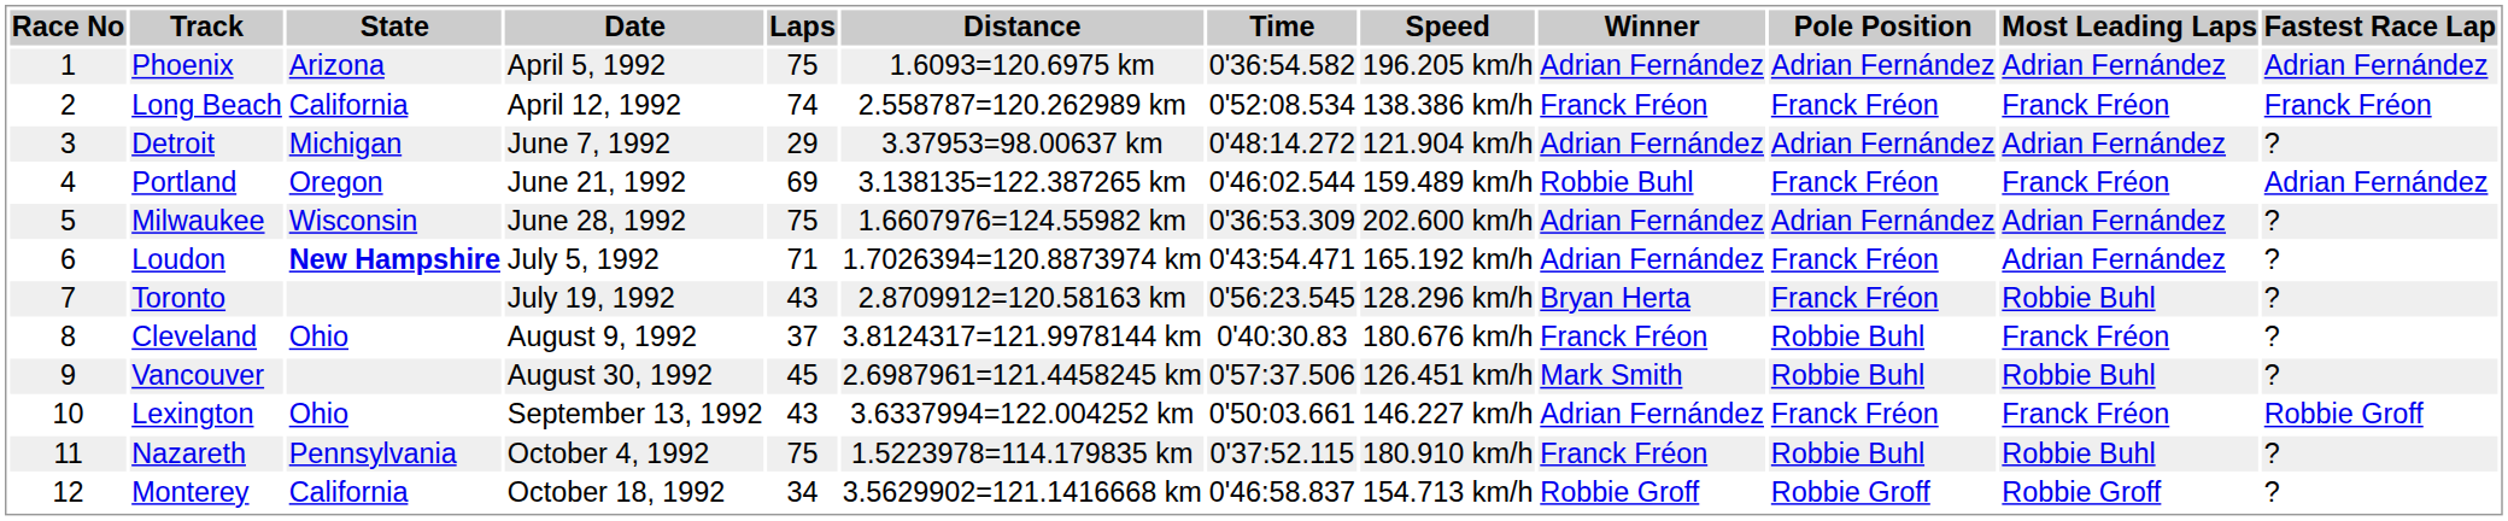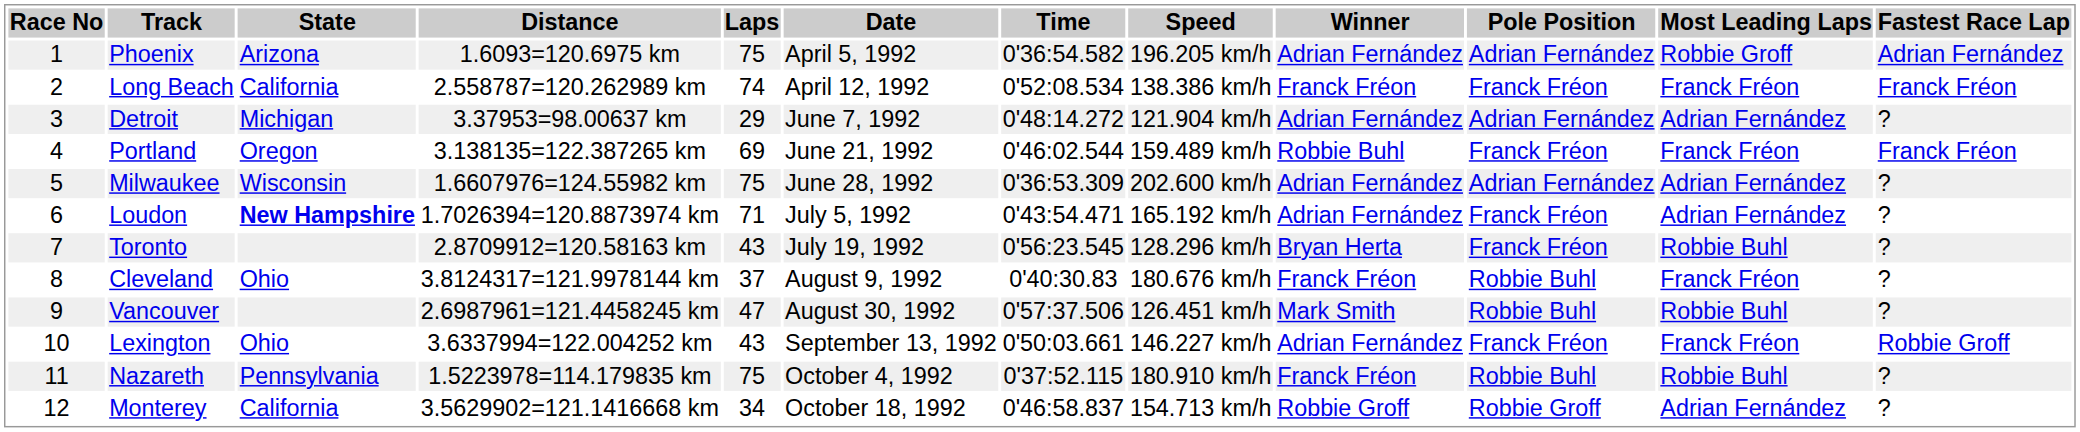 <table border="0" style="border: 1px solid #999; background-color:#FFFFFF; text-align:center">
 <tr align="center" style="background:#CCCCCC;">
 <th>Race No</th>
 <th>Track</th>
 <th>State</th>
+<th>Distance</th>
+<th>Laps</th>
 <th>Date</th>
-<th>Laps</th>
-<th>Distance</th>
 <th>Time</th>
 <th>Speed</th>
 <th>Winner</th>
 <th>Pole Position</th>
 <th>Most Leading Laps</th>
 <th>Fastest Race Lap</th>
 </tr>
 <tr style="background:#EFEFEF;">
 <td>1</td>
 <td align="left"><a href='#'>Phoenix</a></td>
 <td align="left"><a href='#'>Arizona</a></td>
+<td>1.6093=120.6975 km</td>
+<td>75</td>
 <td align="left">April 5, 1992</td>
-<td>75</td>
-<td>1.6093=120.6975 km</td>
 <td>0'36:54.582</td>
 <td>196.205 km/h</td>
 <td align="left"><a href='#'>Adrian Fernández</a></td>
 <td align="left"><a href='#'>Adrian Fernández</a></td>
-<td align="left"><a href='#'>Adrian Fernández</a></td>
+<td align="left"><a href='#'>Robbie Groff</a></td>
 <td align="left"><a href='#'>Adrian Fernández</a></td>
 </tr>
 <tr>
 <td>2</td>
 <td align="left"><a href='#'>Long Beach</a></td>
 <td align="left"><a href='#'>California</a></td>
+<td>2.558787=120.262989 km</td>
+<td>74</td>
 <td align="left">April 12, 1992</td>
-<td>74</td>
-<td>2.558787=120.262989 km</td>
 <td>0'52:08.534</td>
 <td>138.386 km/h</td>
 <td align="left"><a href='#'>Franck Fréon</a></td>
 <td align="left"><a href='#'>Franck Fréon</a></td>
 <td align="left"><a href='#'>Franck Fréon</a></td>
 <td align="left"><a href='#'>Franck Fréon</a></td>
 </tr>
 <tr style="background:#EFEFEF;">
 <td>3</td>
 <td align="left"><a href='#'>Detroit</a></td>
 <td align="left"><a href='#'>Michigan</a></td>
+<td>3.37953=98.00637 km</td>
+<td>29</td>
 <td align="left">June 7, 1992</td>
-<td>29</td>
-<td>3.37953=98.00637 km</td>
 <td>0'48:14.272</td>
 <td>121.904 km/h</td>
 <td align="left"><a href='#'>Adrian Fernández</a></td>
 <td align="left"><a href='#'>Adrian Fernández</a></td>
 <td align="left"><a href='#'>Adrian Fernández</a></td>
 <td align="left">?</td>
 </tr>
 <tr>
 <td>4</td>
 <td align="left"><a href='#'>Portland</a></td>
 <td align="left"><a href='#'>Oregon</a></td>
+<td>3.138135=122.387265 km</td>
+<td>69</td>
 <td align="left">June 21, 1992</td>
-<td>69</td>
-<td>3.138135=122.387265 km</td>
 <td>0'46:02.544</td>
 <td>159.489 km/h</td>
 <td align="left"><a href='#'>Robbie Buhl</a></td>
 <td align="left"><a href='#'>Franck Fréon</a></td>
 <td align="left"><a href='#'>Franck Fréon</a></td>
-<td align="left"><a href='#'>Adrian Fernández</a></td>
+<td align="left"><a href='#'>Franck Fréon</a></td>
 </tr>
 <tr style="background:#EFEFEF;">
 <td>5</td>
 <td align="left"><a href='#'>Milwaukee</a></td>
 <td align="left"><a href='#'>Wisconsin</a></td>
+<td>1.6607976=124.55982 km</td>
+<td>75</td>
 <td align="left">June 28, 1992</td>
-<td>75</td>
-<td>1.6607976=124.55982 km</td>
 <td>0'36:53.309</td>
 <td>202.600 km/h</td>
 <td align="left"><a href='#'>Adrian Fernández</a></td>
 <td align="left"><a href='#'>Adrian Fernández</a></td>
 <td align="left"><a href='#'>Adrian Fernández</a></td>
 <td align="left">?</td>
 </tr>
 <tr>
 <td>6</td>
 <td align="left"><a href='#'>Loudon</a></td>
 <td align="left"><strong><a href='#'>New Hampshire</a></strong></td>
+<td>1.7026394=120.8873974 km</td>
+<td>71</td>
 <td align="left">July 5, 1992</td>
-<td>71</td>
-<td>1.7026394=120.8873974 km</td>
 <td>0'43:54.471</td>
 <td>165.192 km/h</td>
 <td align="left"><a href='#'>Adrian Fernández</a></td>
 <td align="left"><a href='#'>Franck Fréon</a></td>
 <td align="left"><a href='#'>Adrian Fernández</a></td>
 <td align="left">?</td>
 </tr>
 <tr style="background:#EFEFEF;">
 <td>7</td>
 <td align="left"><a href='#'>Toronto</a></td>
 <td align="left"></td>
+<td>2.8709912=120.58163 km</td>
+<td>43</td>
 <td align="left">July 19, 1992</td>
-<td>43</td>
-<td>2.8709912=120.58163 km</td>
 <td>0'56:23.545</td>
 <td>128.296 km/h</td>
 <td align="left"><a href='#'>Bryan Herta</a></td>
 <td align="left"><a href='#'>Franck Fréon</a></td>
 <td align="left"><a href='#'>Robbie Buhl</a></td>
 <td align="left">?</td>
 </tr>
 <tr>
 <td>8</td>
 <td align="left"><a href='#'>Cleveland</a></td>
 <td align="left"><a href='#'>Ohio</a></td>
+<td>3.8124317=121.9978144 km</td>
+<td>37</td>
 <td align="left">August 9, 1992</td>
-<td>37</td>
-<td>3.8124317=121.9978144 km</td>
 <td>0'40:30.83</td>
 <td>180.676 km/h</td>
 <td align="left"><a href='#'>Franck Fréon</a></td>
 <td align="left"><a href='#'>Robbie Buhl</a></td>
 <td align="left"><a href='#'>Franck Fréon</a></td>
 <td align="left">?</td>
 </tr>
 <tr style="background:#EFEFEF;">
 <td>9</td>
 <td align="left"><a href='#'>Vancouver</a></td>
 <td align="left"></td>
+<td>2.6987961=121.4458245 km</td>
+<td>47</td>
 <td align="left">August 30, 1992</td>
-<td>45</td>
-<td>2.6987961=121.4458245 km</td>
 <td>0'57:37.506</td>
 <td>126.451 km/h</td>
 <td align="left"><a href='#'>Mark Smith</a></td>
 <td align="left"><a href='#'>Robbie Buhl</a></td>
 <td align="left"><a href='#'>Robbie Buhl</a></td>
 <td align="left">?</td>
 </tr>
 <tr>
 <td>10</td>
 <td align="left"><a href='#'>Lexington</a></td>
 <td align="left"><a href='#'>Ohio</a></td>
+<td>3.6337994=122.004252 km</td>
+<td>43</td>
 <td align="left">September 13, 1992</td>
-<td>43</td>
-<td>3.6337994=122.004252 km</td>
 <td>0'50:03.661</td>
 <td>146.227 km/h</td>
 <td align="left"><a href='#'>Adrian Fernández</a></td>
 <td align="left"><a href='#'>Franck Fréon</a></td>
 <td align="left"><a href='#'>Franck Fréon</a></td>
 <td align="left"><a href='#'>Robbie Groff</a></td>
 </tr>
 <tr style="background:#EFEFEF;">
 <td>11</td>
 <td align="left"><a href='#'>Nazareth</a></td>
 <td align="left"><a href='#'>Pennsylvania</a></td>
+<td>1.5223978=114.179835 km</td>
+<td>75</td>
 <td align="left">October 4, 1992</td>
-<td>75</td>
-<td>1.5223978=114.179835 km</td>
 <td>0'37:52.115</td>
 <td>180.910 km/h</td>
 <td align="left"><a href='#'>Franck Fréon</a></td>
 <td align="left"><a href='#'>Robbie Buhl</a></td>
 <td align="left"><a href='#'>Robbie Buhl</a></td>
 <td align="left">?</td>
 </tr>
 <tr>
 <td>12</td>
 <td align="left"><a href='#'>Monterey</a></td>
 <td align="left"><a href='#'>California</a></td>
+<td>3.5629902=121.1416668 km</td>
+<td>34</td>
 <td align="left">October 18, 1992</td>
-<td>34</td>
-<td>3.5629902=121.1416668 km</td>
 <td>0'46:58.837</td>
 <td>154.713 km/h</td>
 <td align="left"><a href='#'>Robbie Groff</a></td>
 <td align="left"><a href='#'>Robbie Groff</a></td>
-<td align="left"><a href='#'>Robbie Groff</a></td>
+<td align="left"><a href='#'>Adrian Fernández</a></td>
 <td align="left">?</td>
 </tr>
 </table>
